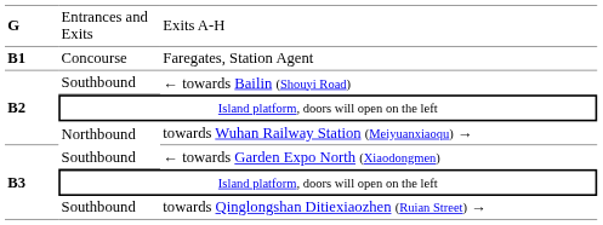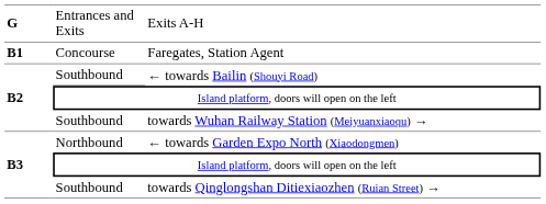 <table border=0 cellspacing=0 cellpadding=3>
 <tr>
 <td style="border-top:solid 1px gray;border-bottom:solid 1px gray;" width=50><strong>G</strong></td>
 <td style="border-top:solid 1px gray;border-bottom:solid 1px gray;" width=100>Entrances and Exits</td>
 <td style="border-top:solid 1px gray;border-bottom:solid 1px gray;" width=450>Exits A-H</td>
 </tr>
 <tr>
 <td style="border-top:solid 0px gray;border-bottom:solid 1px gray;" width=50><strong>B1</strong></td>
 <td style="border-top:solid 0px gray;border-bottom:solid 1px gray;" width=100>Concourse</td>
 <td style="border-top:solid 0px gray;border-bottom:solid 1px gray;" width=450>Faregates, Station Agent</td>
 </tr>
 <tr>
 <td style="border-bottom:solid 1px gray;" rowspan=3><strong>B2</strong></td>
 <td style="border-bottom:solid 1px gray;">Southbound</td>
 <td>←  towards <a href='#'>Bailin</a> <small>(<a href='#'>Shouyi Road</a>)</small></td>
 </tr>
 <tr>
 <td style="border-right:solid 2px black;border-left:solid 2px black;border-top:solid 2px black;border-bottom:solid 2px black;text-align:center;" colspan=2><small><a href='#'>Island platform</a>, doors will open on the left</small></td>
 </tr>
 <tr>
-<td>Northbound</td>
+<td style="border-bottom:solid 1px gray;">Southbound</td>
 <td style="border-bottom:solid 1px gray;"> towards <a href='#'>Wuhan Railway Station</a> <small>(<a href='#'>Meiyuanxiaoqu</a>)</small> →</td>
 </tr>
 <tr>
 <td style="border-bottom:solid 1px gray;" rowspan=3><strong>B3</strong></td>
-<td style="border-bottom:solid 1px gray;">Southbound</td>
+<td>Northbound</td>
 <td>←  towards <a href='#'>Garden Expo North</a> <small>(<a href='#'>Xiaodongmen</a>)</small></td>
 </tr>
 <tr>
 <td style="border-right:solid 2px black;border-left:solid 2px black;border-top:solid 2px black;border-bottom:solid 2px black;text-align:center;" colspan=2><small><a href='#'>Island platform</a>, doors will open on the left</small></td>
 </tr>
 <tr>
 <td style="border-bottom:solid 1px gray;">Southbound</td>
 <td style="border-bottom:solid 1px gray;"> towards <a href='#'>Qinglongshan Ditiexiaozhen</a> <small>(<a href='#'>Ruian Street</a>)</small> →</td>
 </tr>
 </table>
